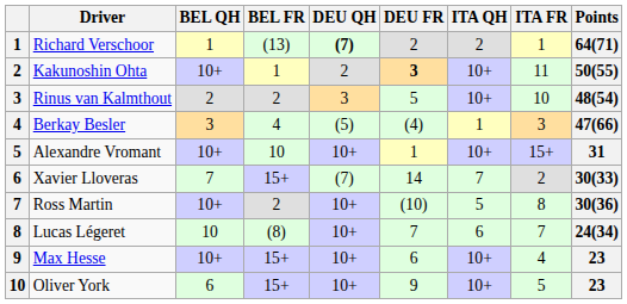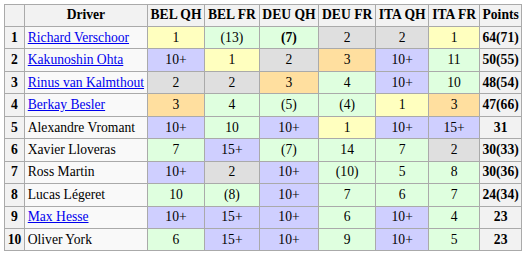 <table class="wikitable" style="font-size:85%; text-align:center">
 <tr style="background:#f9f9f9" valign="top">
 <th valign="middle"></th>
 <th valign="middle">Driver</th>
 <th Belgium Qualifying Heat>BEL QH<br></th>
 <th Belgium Feature Race>BEL FR<br></th>
 <th Germany Qualifying Heat>DEU QH<br></th>
 <th Germany Feature Race>DEU FR<br></th>
 <th Italy Qualifying Heat>ITA QH<br></th>
 <th Italy Feature Race>ITA FR<br></th>
 <th valign="middle">Points</th>
 </tr>
 <tr>
 <th>1</th>
 <td align="left"> <a href='#'>Richard Verschoor</a></td>
 <td style="background:#ffffbf;">1</td>
 <td style="background:#DFFFDF;">(13)</td>
 <td style="background:#DFFFDF;"><strong>(7)</strong></td>
 <td style="background:#DFDFDF;">2</td>
 <td style="background:#DFDFDF;">2</td>
 <td style="background:#ffffbf;">1</td>
 <th>64(71)</th>
 </tr>
 <tr>
 <th>2</th>
 <td align="left"> <a href='#'>Kakunoshin Ohta</a></td>
 <td style="background:#CFCFFF;">10+</td>
 <td style="background:#ffffbf;">1</td>
 <td style="background:#DFDFDF;">2</td>
-<td style="background:#FFDF9F;"><strong>3</strong></td>
+<td style="background:#FFDF9F;">3</td>
 <td style="background:#CFCFFF;">10+</td>
 <td style="background:#DFFFDF;">11</td>
 <th>50(55)</th>
 </tr>
 <tr>
 <th>3</th>
 <td align="left"> <a href='#'>Rinus van Kalmthout</a></td>
 <td style="background:#DFDFDF;">2</td>
 <td style="background:#DFDFDF;">2</td>
 <td style="background:#FFDF9F;">3</td>
-<td style="background:#DFFFDF;">5</td>
+<td style="background:#DFFFDF;">4</td>
 <td style="background:#CFCFFF;">10+</td>
 <td style="background:#DFFFDF;">10</td>
 <th>48(54)</th>
 </tr>
 <tr>
 <th>4</th>
 <td align="left"> <a href='#'>Berkay Besler</a></td>
 <td style="background:#FFDF9F;">3</td>
 <td style="background:#DFFFDF;">4</td>
 <td style="background:#DFFFDF;">(5)</td>
 <td style="background:#DFFFDF;">(4)</td>
 <td style="background:#ffffbf;">1</td>
 <td style="background:#FFDF9F;">3</td>
 <th>47(66)</th>
 </tr>
 <tr>
 <th>5</th>
 <td align="left"> Alexandre Vromant</td>
 <td style="background:#CFCFFF;">10+</td>
 <td style="background:#DFFFDF;">10</td>
 <td style="background:#CFCFFF;">10+</td>
 <td style="background:#ffffbf;">1</td>
 <td style="background:#CFCFFF;">10+</td>
 <td style="background:#CFCFFF;">15+</td>
 <th>31</th>
 </tr>
 <tr>
 <th>6</th>
 <td align="left"> Xavier Lloveras</td>
 <td style="background:#DFFFDF;">7</td>
 <td style="background:#CFCFFF;">15+</td>
 <td style="background:#DFFFDF;">(7)</td>
 <td style="background:#DFFFDF;">14</td>
 <td style="background:#DFFFDF;">7</td>
 <td style="background:#DFDFDF;">2</td>
 <th>30(33)</th>
 </tr>
 <tr>
 <th>7</th>
 <td align="left"> Ross Martin</td>
 <td style="background:#CFCFFF;">10+</td>
 <td style="background:#DFDFDF;">2</td>
 <td style="background:#CFCFFF;">10+</td>
 <td style="background:#DFFFDF;">(10)</td>
 <td style="background:#DFFFDF;">5</td>
 <td style="background:#DFFFDF;">8</td>
 <th>30(36)</th>
 </tr>
 <tr>
 <th>8</th>
 <td align="left"> Lucas Légeret</td>
 <td style="background:#DFFFDF;">10</td>
 <td style="background:#DFFFDF;">(8)</td>
 <td style="background:#CFCFFF;">10+</td>
 <td style="background:#DFFFDF;">7</td>
 <td style="background:#DFFFDF;">6</td>
 <td style="background:#DFFFDF;">7</td>
 <th>24(34)</th>
 </tr>
 <tr>
 <th>9</th>
 <td align="left"> <a href='#'>Max Hesse</a></td>
 <td style="background:#CFCFFF;">10+</td>
 <td style="background:#CFCFFF;">15+</td>
 <td style="background:#CFCFFF;">10+</td>
 <td style="background:#DFFFDF;">6</td>
 <td style="background:#CFCFFF;">10+</td>
 <td style="background:#DFFFDF;">4</td>
 <th>23</th>
 </tr>
 <tr>
 <th>10</th>
 <td align="left"> Oliver York</td>
 <td style="background:#DFFFDF;">6</td>
 <td style="background:#CFCFFF;">15+</td>
 <td style="background:#CFCFFF;">10+</td>
 <td style="background:#DFFFDF;">9</td>
 <td style="background:#CFCFFF;">10+</td>
 <td style="background:#DFFFDF;">5</td>
 <th>23</th>
 </tr>
 </table>
